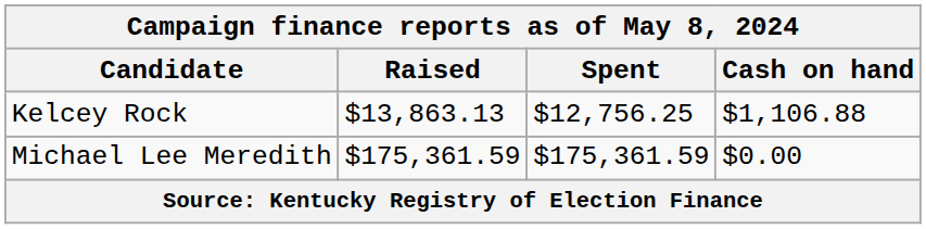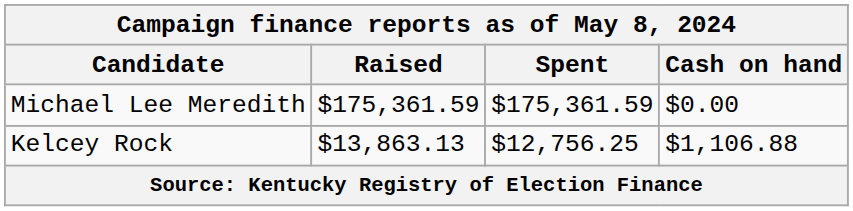 <table class="wikitable sortable">
 <tr>
 <th colspan=4>Campaign finance reports as of May 8, 2024</th>
 </tr>
 <tr style="text-align:center;">
 <th>Candidate</th>
 <th>Raised</th>
 <th>Spent</th>
 <th>Cash on hand</th>
 </tr>
 <tr>
+<td>Michael Lee Meredith</td>
+<td>$175,361.59</td>
+<td>$175,361.59</td>
+<td>$0.00</td>
+</tr>
+<tr>
 <td>Kelcey Rock</td>
 <td>$13,863.13</td>
 <td>$12,756.25</td>
 <td>$1,106.88</td>
 </tr>
 <tr>
-<td>Michael Lee Meredith</td>
-<td>$175,361.59</td>
-<td>$175,361.59</td>
-<td>$0.00</td>
-</tr>
-<tr>
 <th colspan="4"><small>Source: Kentucky Registry of Election Finance</small></th>
 </tr>
 </table>
